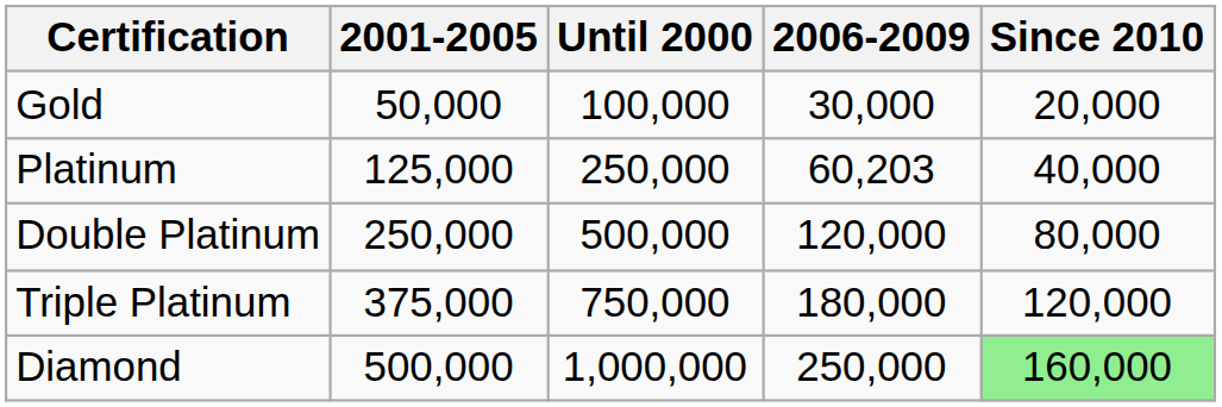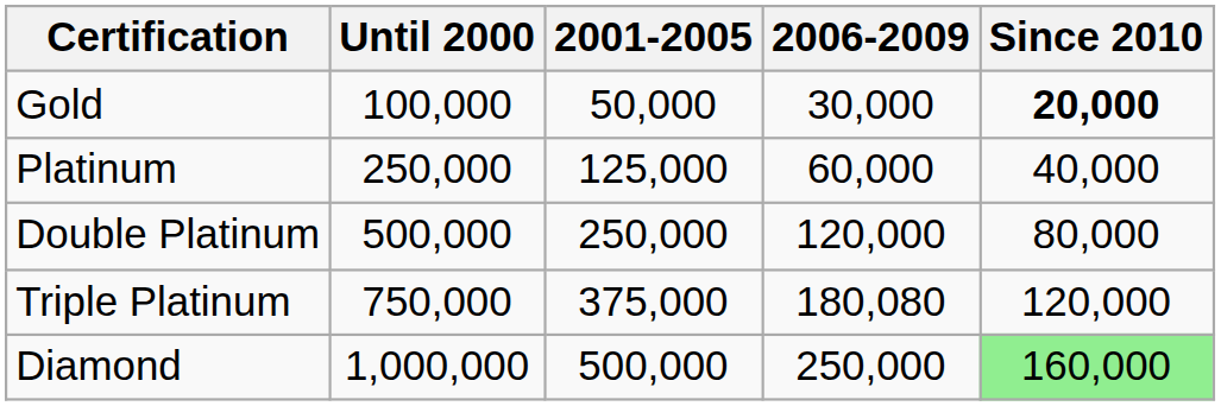 <table class="wikitable" style="text-align:center;">
 <tr>
 <th>Certification</th>
+<th>Until 2000</th>
 <th>2001-2005</th>
-<th>Until 2000</th>
 <th>2006-2009</th>
 <th>Since 2010</th>
 </tr>
 <tr>
 <td style="text-align:left;">Gold</td>
+<td>100,000</td>
 <td>50,000</td>
-<td>100,000</td>
 <td>30,000</td>
-<td>20,000</td>
+<td><strong>20,000</strong></td>
 </tr>
 <tr>
 <td style="text-align:left;">Platinum</td>
+<td>250,000</td>
 <td>125,000</td>
-<td>250,000</td>
-<td>60,203</td>
+<td>60,000</td>
 <td>40,000</td>
 </tr>
 <tr>
 <td style="text-align:left;">Double Platinum</td>
+<td>500,000</td>
 <td>250,000</td>
-<td>500,000</td>
 <td>120,000</td>
 <td>80,000</td>
 </tr>
 <tr>
 <td style="text-align:left;">Triple Platinum</td>
+<td>750,000</td>
 <td>375,000</td>
-<td>750,000</td>
-<td>180,000</td>
+<td>180,080</td>
 <td>120,000</td>
 </tr>
 <tr>
 <td style="text-align:left;">Diamond</td>
+<td>1,000,000</td>
 <td>500,000</td>
-<td>1,000,000</td>
 <td>250,000</td>
 <td style="background: lightgreen;">160,000</td>
 </tr>
 </table>
